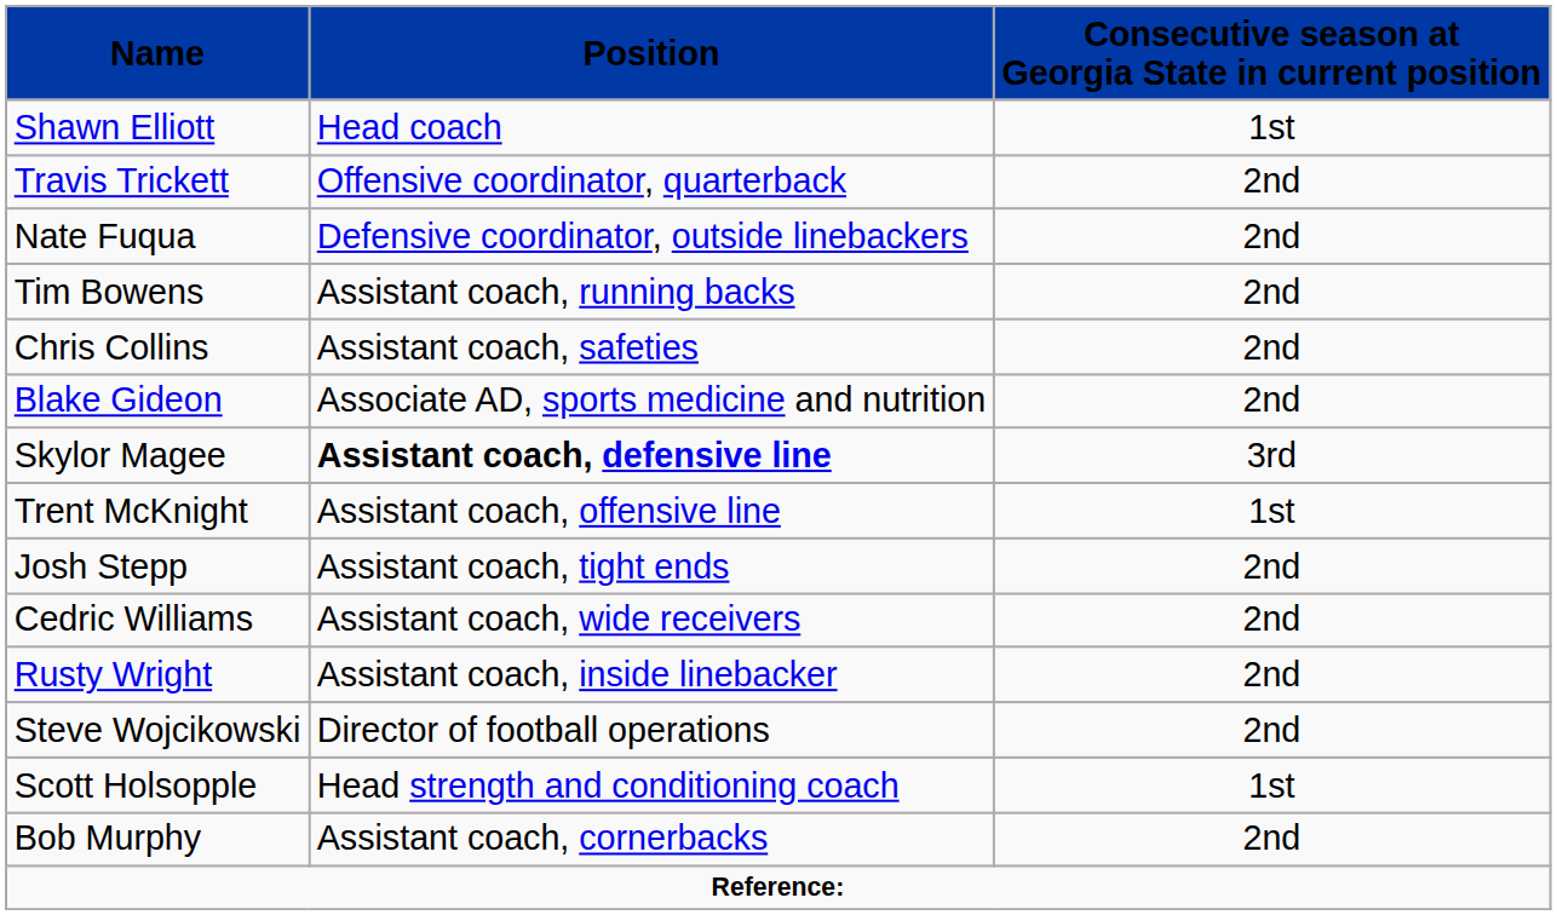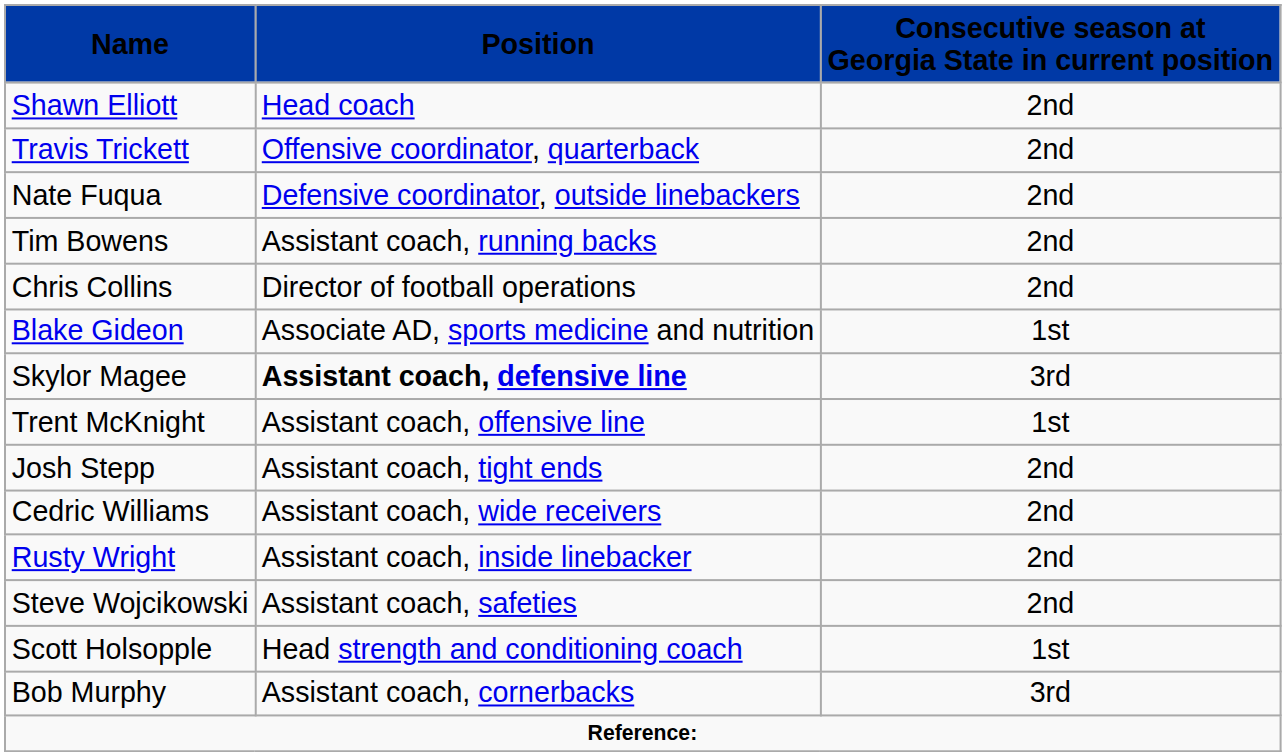 <table class="wikitable" style="font-size:90%;">
 <tr>
 <th style="background:#0039A6;"><span>Name </span></th>
 <th style="background:#0039A6;"><span>Position </span></th>
 <th style="background:#0039A6;"><span>Consecutive season at<br>Georgia State in current position</span></th>
 </tr>
 <tr>
 <td><a href='#'>Shawn Elliott</a></td>
 <td><a href='#'>Head coach</a></td>
-<td align=center>1st</td>
+<td align=center>2nd</td>
 </tr>
 <tr>
 <td><a href='#'>Travis Trickett</a></td>
 <td><a href='#'>Offensive coordinator</a>, <a href='#'>quarterback</a></td>
 <td align=center>2nd</td>
 </tr>
 <tr>
 <td>Nate Fuqua</td>
 <td><a href='#'>Defensive coordinator</a>, <a href='#'>outside linebackers</a></td>
 <td align=center>2nd</td>
 </tr>
 <tr>
 <td>Tim Bowens</td>
 <td>Assistant coach, <a href='#'>running backs</a></td>
 <td align=center>2nd</td>
 </tr>
 <tr>
 <td>Chris Collins</td>
-<td>Assistant coach, <a href='#'>safeties</a></td>
+<td>Director of football operations</td>
 <td align=center>2nd</td>
 </tr>
 <tr>
 <td><a href='#'>Blake Gideon</a></td>
 <td>Associate AD, <a href='#'>sports medicine</a> and nutrition</td>
-<td align=center>2nd</td>
+<td align=center>1st</td>
 </tr>
 <tr>
 <td>Skylor Magee</td>
 <td><strong>Assistant coach, <a href='#'>defensive line</a></strong></td>
 <td align=center>3rd</td>
 </tr>
 <tr>
 <td>Trent McKnight</td>
 <td>Assistant coach, <a href='#'>offensive line</a></td>
 <td align=center>1st</td>
 </tr>
 <tr>
 <td>Josh Stepp</td>
 <td>Assistant coach, <a href='#'>tight ends</a></td>
 <td align=center>2nd</td>
 </tr>
 <tr>
 <td>Cedric Williams</td>
 <td>Assistant coach, <a href='#'>wide receivers</a></td>
 <td align=center>2nd</td>
 </tr>
 <tr>
 <td><a href='#'>Rusty Wright</a></td>
 <td>Assistant coach, <a href='#'>inside linebacker</a></td>
 <td align=center>2nd</td>
 </tr>
 <tr>
 <td>Steve Wojcikowski</td>
-<td>Director of football operations</td>
+<td>Assistant coach, <a href='#'>safeties</a></td>
 <td align=center>2nd</td>
 </tr>
 <tr>
 <td>Scott Holsopple</td>
 <td>Head <a href='#'>strength and conditioning coach</a></td>
 <td align=center>1st</td>
 </tr>
 <tr>
 <td>Bob Murphy</td>
 <td>Assistant coach, <a href='#'>cornerbacks</a></td>
-<td align=center>2nd</td>
+<td align=center>3rd</td>
 </tr>
 <tr>
 <td colspan="4"  style="font-size:8pt; text-align:center;"><strong>Reference:</strong></td>
 </tr>
 </table>
